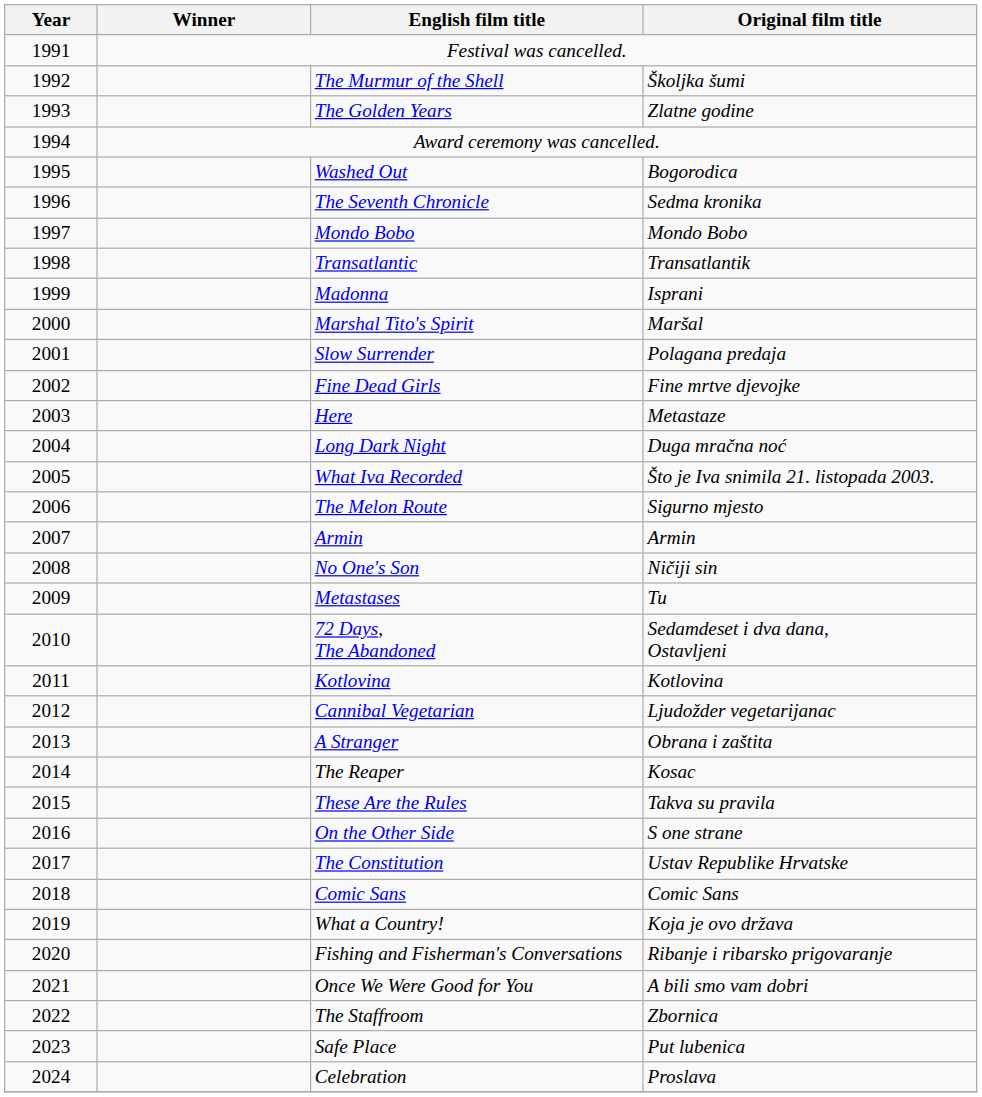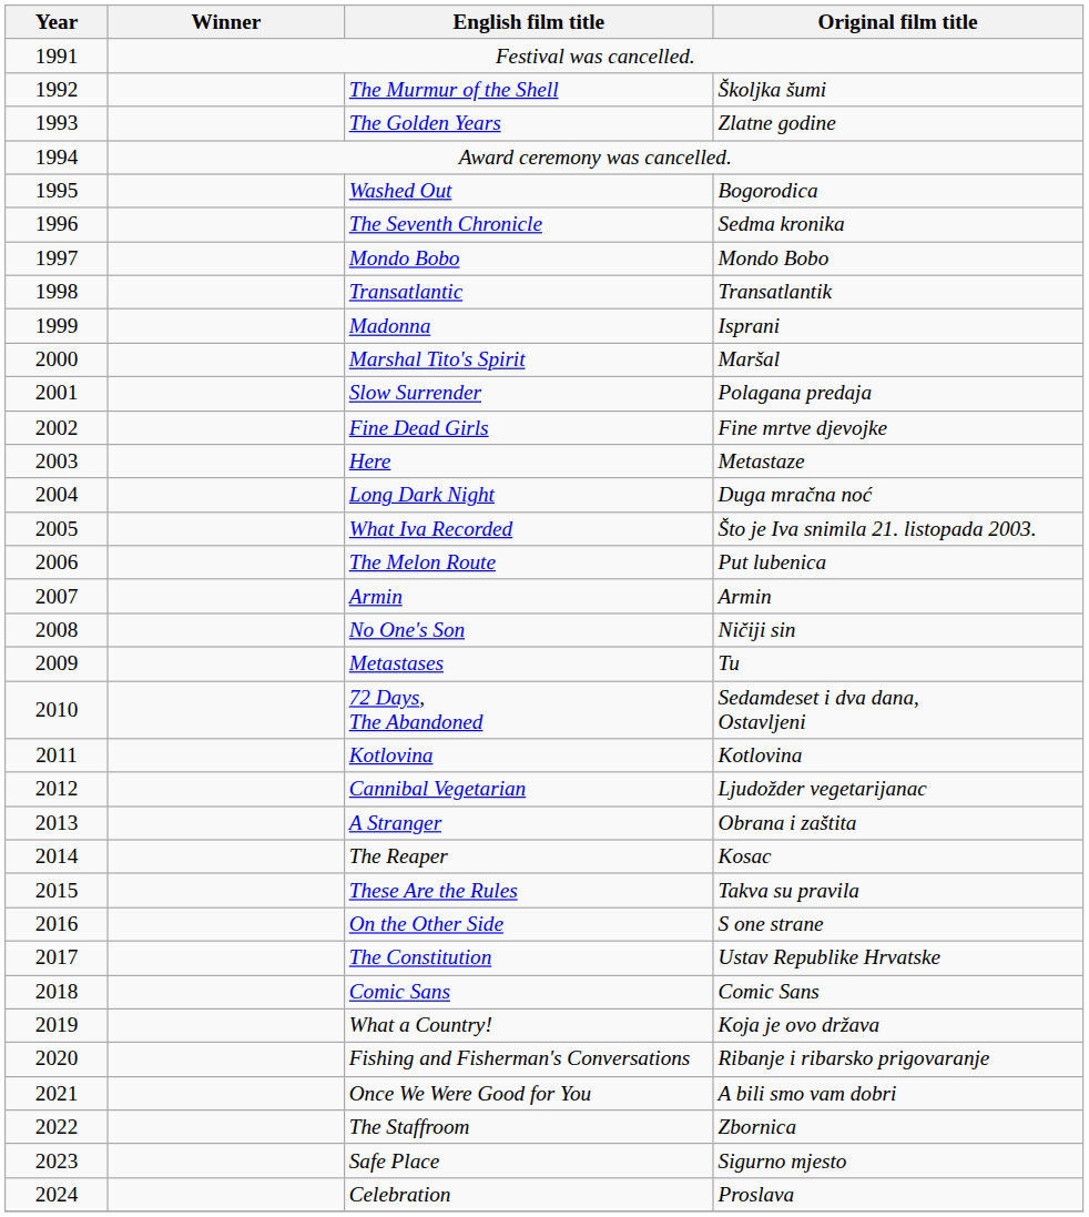 <table class="wikitable sortable">
 <tr>
 <th width="70">Year</th>
 <th width="170">Winner</th>
 <th width="270">English film title</th>
 <th width="270">Original film title</th>
 </tr>
 <tr>
 <td style="text-align:center;">1991</td>
 <td colspan="3" style="text-align:center;"><em>Festival was cancelled.</em></td>
 </tr>
 <tr>
 <td style="text-align:center;">1992</td>
 <td></td>
 <td><em><a href='#'>The Murmur of the Shell</a></em></td>
 <td><em>Školjka šumi</em></td>
 </tr>
 <tr>
 <td style="text-align:center;">1993</td>
 <td></td>
 <td><em><a href='#'>The Golden Years</a></em></td>
 <td><em>Zlatne godine</em></td>
 </tr>
 <tr>
 <td style="text-align:center;">1994</td>
 <td colspan="3" style="text-align:center;"><em>Award ceremony was cancelled.</em></td>
 </tr>
 <tr>
 <td style="text-align:center;">1995</td>
 <td></td>
 <td><em><a href='#'>Washed Out</a></em></td>
 <td><em>Bogorodica</em></td>
 </tr>
 <tr>
 <td style="text-align:center;">1996</td>
 <td></td>
 <td><em><a href='#'>The Seventh Chronicle</a></em></td>
 <td><em>Sedma kronika</em></td>
 </tr>
 <tr>
 <td style="text-align:center;">1997</td>
 <td></td>
 <td><em><a href='#'>Mondo Bobo</a></em></td>
 <td><em>Mondo Bobo</em></td>
 </tr>
 <tr>
 <td style="text-align:center;">1998</td>
 <td> </td>
 <td><em><a href='#'>Transatlantic</a></em></td>
 <td><em>Transatlantik</em></td>
 </tr>
 <tr>
 <td style="text-align:center;">1999</td>
 <td></td>
 <td><em><a href='#'>Madonna</a></em></td>
 <td><em>Isprani</em></td>
 </tr>
 <tr>
 <td style="text-align:center;">2000</td>
 <td> </td>
 <td><em><a href='#'>Marshal Tito's Spirit</a></em></td>
 <td><em>Maršal</em></td>
 </tr>
 <tr>
 <td style="text-align:center;">2001</td>
 <td> </td>
 <td><em><a href='#'>Slow Surrender</a></em></td>
 <td><em>Polagana predaja</em></td>
 </tr>
 <tr>
 <td style="text-align:center;">2002</td>
 <td> </td>
 <td><em><a href='#'>Fine Dead Girls</a></em></td>
 <td><em>Fine mrtve djevojke</em></td>
 </tr>
 <tr>
 <td style="text-align:center;">2003</td>
 <td></td>
 <td><em><a href='#'>Here</a></em></td>
 <td><em>Metastaze</em></td>
 </tr>
 <tr>
 <td style="text-align:center;">2004</td>
 <td></td>
 <td><em><a href='#'>Long Dark Night</a></em></td>
 <td><em>Duga mračna noć</em></td>
 </tr>
 <tr>
 <td style="text-align:center;">2005</td>
 <td> </td>
 <td><em><a href='#'>What Iva Recorded</a></em></td>
 <td><em>Što je Iva snimila 21. listopada 2003.</em></td>
 </tr>
 <tr>
 <td style="text-align:center;">2006</td>
 <td></td>
 <td><em><a href='#'>The Melon Route</a></em></td>
-<td><em>Sigurno mjesto</em></td>
+<td><em>Put lubenica</em></td>
 </tr>
 <tr>
 <td style="text-align:center;">2007</td>
 <td></td>
 <td><em><a href='#'>Armin</a></em></td>
 <td><em>Armin</em></td>
 </tr>
 <tr>
 <td style="text-align:center;">2008</td>
 <td></td>
 <td><em><a href='#'>No One's Son</a></em></td>
 <td><em>Ničiji sin</em></td>
 </tr>
 <tr>
 <td style="text-align:center;">2009</td>
 <td></td>
 <td><em><a href='#'>Metastases</a></em></td>
 <td><em>Tu</em></td>
 </tr>
 <tr>
 <td style="text-align:center;">2010</td>
 <td> <br></td>
 <td><em><a href='#'>72 Days</a></em>,<br><em><a href='#'>The Abandoned</a></em></td>
 <td><em>Sedamdeset i dva dana</em>,<br> <em>Ostavljeni</em></td>
 </tr>
 <tr>
 <td style="text-align:center;">2011</td>
 <td></td>
 <td><em><a href='#'>Kotlovina</a></em></td>
 <td><em>Kotlovina</em></td>
 </tr>
 <tr>
 <td style="text-align:center;">2012</td>
 <td> </td>
 <td><em><a href='#'>Cannibal Vegetarian</a></em></td>
 <td><em>Ljudožder vegetarijanac</em></td>
 </tr>
 <tr>
 <td style="text-align:center;">2013</td>
 <td></td>
 <td><em><a href='#'>A Stranger</a></em></td>
 <td><em>Obrana i zaštita</em></td>
 </tr>
 <tr>
 <td style="text-align:center;">2014</td>
 <td> </td>
 <td><em>The Reaper</em></td>
 <td><em>Kosac</em></td>
 </tr>
 <tr>
 <td style="text-align:center;">2015</td>
 <td> </td>
 <td><em><a href='#'>These Are the Rules</a></em></td>
 <td><em>Takva su pravila</em></td>
 </tr>
 <tr>
 <td style="text-align:center;">2016</td>
 <td></td>
 <td><em><a href='#'>On the Other Side</a></em></td>
 <td><em>S one strane</em></td>
 </tr>
 <tr>
 <td style="text-align:center;">2017</td>
 <td></td>
 <td><em><a href='#'>The Constitution</a></em></td>
 <td><em>Ustav Republike Hrvatske</em></td>
 </tr>
 <tr>
 <td style="text-align:center;">2018</td>
 <td></td>
 <td><em><a href='#'>Comic Sans</a></em></td>
 <td><em>Comic Sans</em></td>
 </tr>
 <tr>
 <td style="text-align:center;">2019</td>
 <td> </td>
 <td><em>What a Country!</em></td>
 <td><em>Koja je ovo država</em></td>
 </tr>
 <tr>
 <td style="text-align:center;">2020</td>
 <td> </td>
 <td><em>Fishing and Fisherman's Conversations</em></td>
 <td><em>Ribanje i ribarsko prigovaranje</em></td>
 </tr>
 <tr>
 <td style="text-align:center;">2021</td>
 <td> </td>
 <td><em>Once We Were Good for You</em></td>
 <td><em>A bili smo vam dobri</em></td>
 </tr>
 <tr>
 <td style="text-align:center;">2022</td>
 <td></td>
 <td><em>The Staffroom</em></td>
 <td><em>Zbornica</em></td>
 </tr>
 <tr>
 <td style="text-align:center;">2023</td>
 <td></td>
 <td><em>Safe Place</em></td>
-<td><em>Put lubenica</em></td>
+<td><em>Sigurno mjesto</em></td>
 </tr>
 <tr>
 <td style="text-align:center;">2024</td>
 <td></td>
 <td><em>Celebration</em></td>
 <td><em>Proslava</em></td>
 </tr>
 <tr>
 </tr>
 </table>
